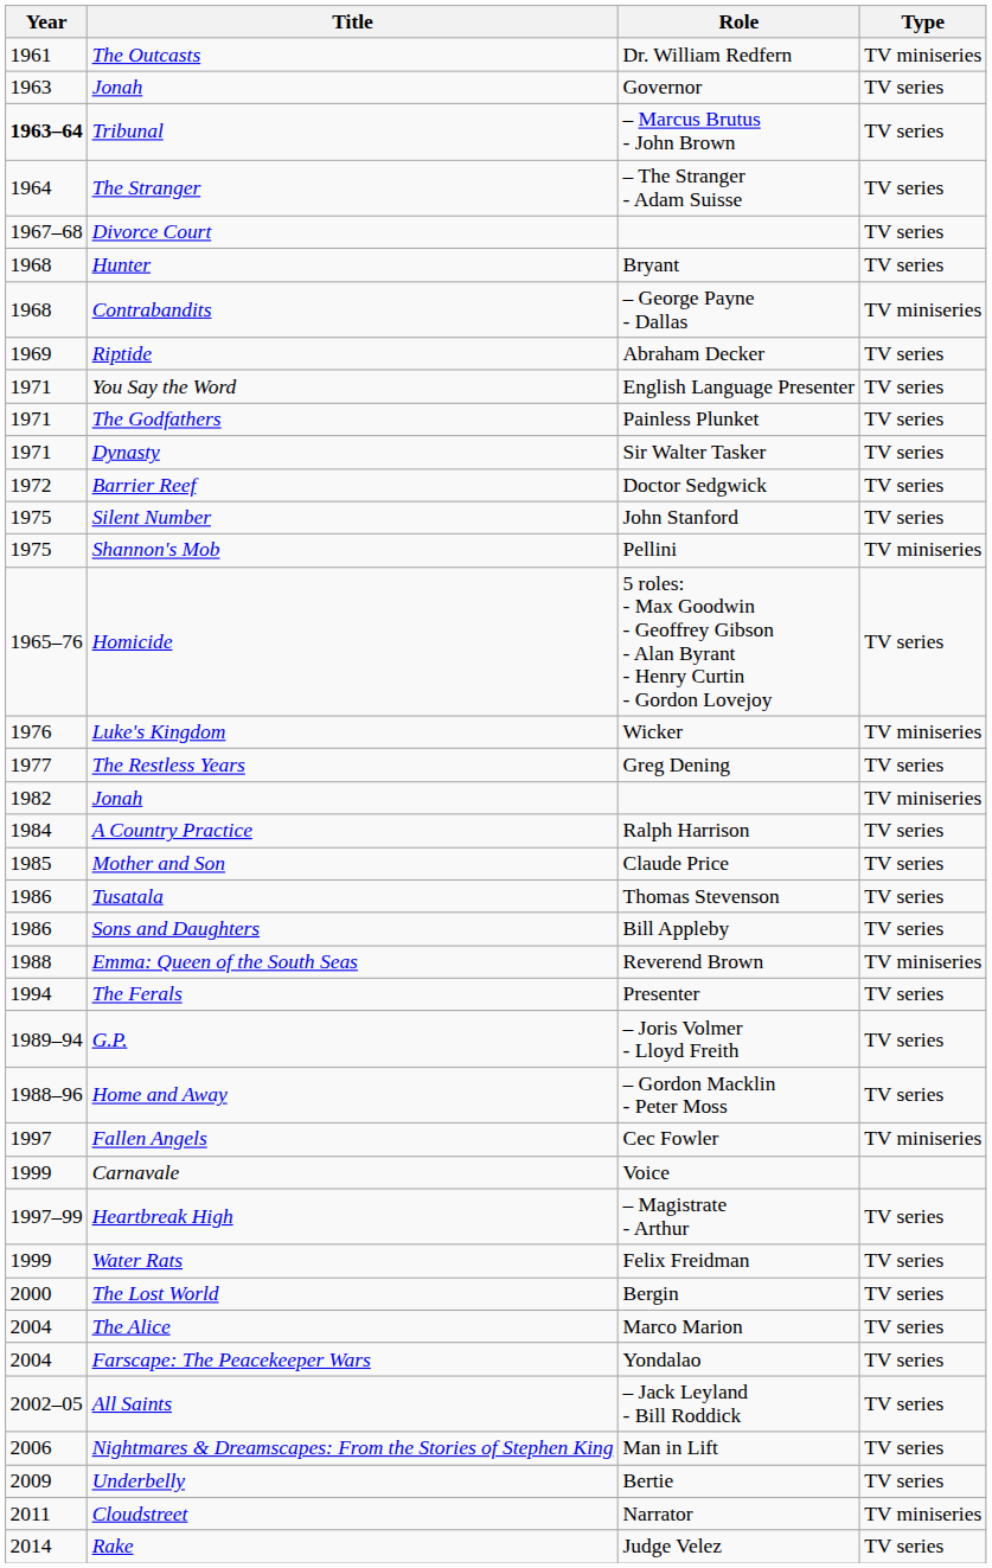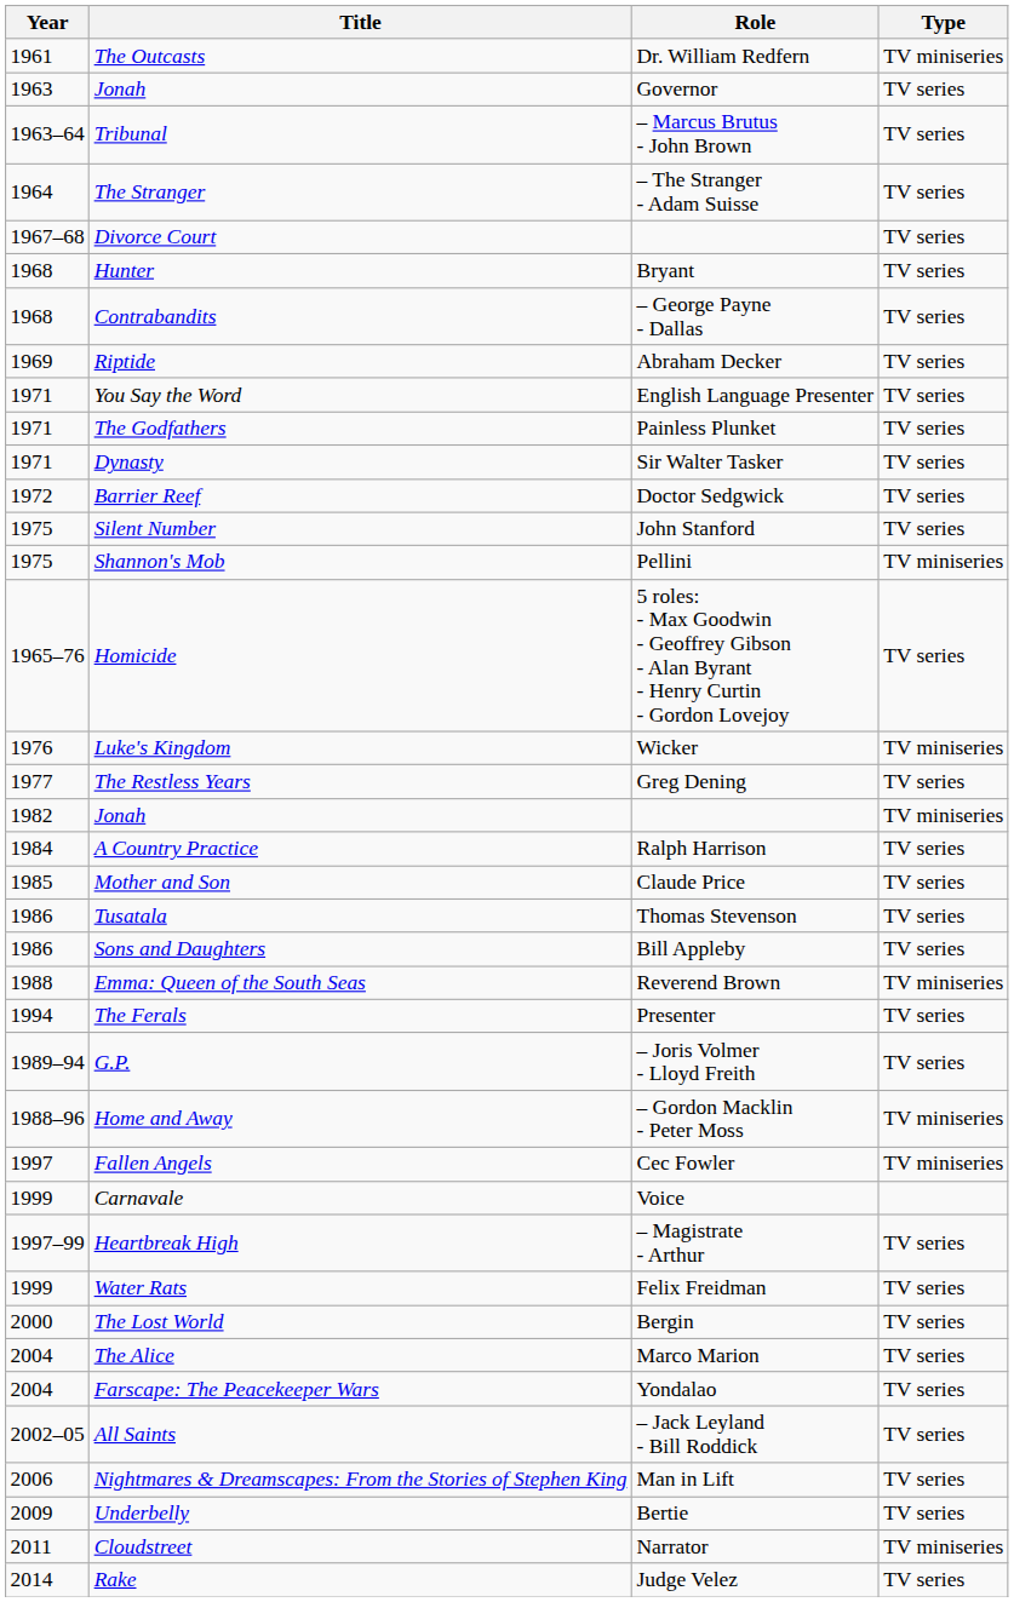 <table class="wikitable">
 <tr>
 <th>Year</th>
 <th>Title</th>
 <th>Role</th>
 <th>Type</th>
 </tr>
 <tr>
 <td>1961</td>
 <td><em><a href='#'>The Outcasts</a></em></td>
 <td>Dr. William Redfern</td>
 <td>TV miniseries</td>
 </tr>
 <tr>
 <td>1963</td>
 <td><em><a href='#'>Jonah</a></em></td>
 <td>Governor</td>
 <td>TV series</td>
 </tr>
 <tr>
-<td><strong>1963–64</strong></td>
+<td>1963–64</td>
 <td><em><a href='#'>Tribunal</a></em></td>
 <td>– <a href='#'>Marcus Brutus</a><br>- John Brown</td>
 <td>TV series</td>
 </tr>
 <tr>
 <td>1964</td>
 <td><em><a href='#'>The Stranger</a></em></td>
 <td>– The Stranger<br>- Adam Suisse</td>
 <td>TV series</td>
 </tr>
 <tr>
 <td>1967–68</td>
 <td><em><a href='#'>Divorce Court</a></em></td>
 <td></td>
 <td>TV series</td>
 </tr>
 <tr>
 <td>1968</td>
 <td><em><a href='#'>Hunter</a></em></td>
 <td>Bryant</td>
 <td>TV series</td>
 </tr>
 <tr>
 <td>1968</td>
 <td><em><a href='#'>Contrabandits</a></em></td>
 <td>– George Payne<br>- Dallas</td>
-<td>TV miniseries</td>
+<td>TV series</td>
 </tr>
 <tr>
 <td>1969</td>
 <td><em><a href='#'>Riptide</a></em></td>
 <td>Abraham Decker</td>
 <td>TV series</td>
 </tr>
 <tr>
 <td>1971</td>
 <td><em>You Say the Word</em></td>
 <td>English Language Presenter</td>
 <td>TV series</td>
 </tr>
 <tr>
 <td>1971</td>
 <td><em><a href='#'>The Godfathers</a></em></td>
 <td>Painless Plunket</td>
 <td>TV series</td>
 </tr>
 <tr>
 <td>1971</td>
 <td><em><a href='#'>Dynasty</a></em></td>
 <td>Sir Walter Tasker</td>
 <td>TV series</td>
 </tr>
 <tr>
 <td>1972</td>
 <td><em><a href='#'>Barrier Reef</a></em></td>
 <td>Doctor Sedgwick</td>
 <td>TV series</td>
 </tr>
 <tr>
 <td>1975</td>
 <td><em><a href='#'>Silent Number</a></em></td>
 <td>John Stanford</td>
 <td>TV series</td>
 </tr>
 <tr>
 <td>1975</td>
 <td><em><a href='#'>Shannon's Mob</a></em></td>
 <td>Pellini</td>
 <td>TV miniseries</td>
 </tr>
 <tr>
 <td>1965–76</td>
 <td><em><a href='#'>Homicide</a></em></td>
 <td>5 roles:<br>- Max Goodwin<br>- Geoffrey Gibson<br>- Alan Byrant<br>- Henry Curtin<br>-  Gordon Lovejoy</td>
 <td>TV series</td>
 </tr>
 <tr>
 <td>1976</td>
 <td><em><a href='#'>Luke's Kingdom</a></em></td>
 <td>Wicker</td>
 <td>TV miniseries</td>
 </tr>
 <tr>
 <td>1977</td>
 <td><em><a href='#'>The Restless Years</a></em></td>
 <td>Greg Dening</td>
 <td>TV series</td>
 </tr>
 <tr>
 <td>1982</td>
 <td><em><a href='#'>Jonah</a></em></td>
 <td></td>
 <td>TV miniseries</td>
 </tr>
 <tr>
 <td>1984</td>
 <td><em><a href='#'>A Country Practice</a></em></td>
 <td>Ralph Harrison</td>
 <td>TV series</td>
 </tr>
 <tr>
 <td>1985</td>
 <td><em><a href='#'>Mother and Son</a></em></td>
 <td>Claude Price</td>
 <td>TV series</td>
 </tr>
 <tr>
 <td>1986</td>
 <td><em><a href='#'>Tusatala</a></em></td>
 <td>Thomas Stevenson</td>
 <td>TV series</td>
 </tr>
 <tr>
 <td>1986</td>
 <td><em><a href='#'>Sons and Daughters</a></em></td>
 <td>Bill Appleby</td>
 <td>TV series</td>
 </tr>
 <tr>
 <td>1988</td>
 <td><em><a href='#'>Emma: Queen of the South Seas</a></em></td>
 <td>Reverend Brown</td>
 <td>TV miniseries</td>
 </tr>
 <tr>
 <td>1994</td>
 <td><em><a href='#'>The Ferals</a></em></td>
 <td>Presenter</td>
 <td>TV series</td>
 </tr>
 <tr>
 <td>1989–94</td>
 <td><em><a href='#'>G.P.</a></em></td>
 <td>– Joris Volmer<br>- Lloyd Freith</td>
 <td>TV series</td>
 </tr>
 <tr>
 <td>1988–96</td>
 <td><em><a href='#'>Home and Away</a></em></td>
 <td>– Gordon Macklin<br>- Peter Moss</td>
-<td>TV series</td>
+<td>TV miniseries</td>
 </tr>
 <tr>
 <td>1997</td>
 <td><em><a href='#'>Fallen Angels</a></em></td>
 <td>Cec Fowler</td>
 <td>TV miniseries</td>
 </tr>
 <tr>
 <td>1999</td>
 <td><em>Carnavale</em></td>
 <td>Voice</td>
 <td></td>
 </tr>
 <tr>
 <td>1997–99</td>
 <td><em><a href='#'>Heartbreak High</a></em></td>
 <td>– Magistrate<br>- Arthur</td>
 <td>TV series</td>
 </tr>
 <tr>
 <td>1999</td>
 <td><em><a href='#'>Water Rats</a></em></td>
 <td>Felix Freidman</td>
 <td>TV series</td>
 </tr>
 <tr>
 <td>2000</td>
 <td><em><a href='#'>The Lost World</a></em></td>
 <td>Bergin</td>
 <td>TV series</td>
 </tr>
 <tr>
 <td>2004</td>
 <td><em><a href='#'>The Alice</a></em></td>
 <td>Marco Marion</td>
 <td>TV series</td>
 </tr>
 <tr>
 <td>2004</td>
 <td><em><a href='#'>Farscape: The Peacekeeper Wars</a></em></td>
 <td>Yondalao</td>
 <td>TV series</td>
 </tr>
 <tr>
 <td>2002–05</td>
 <td><em><a href='#'>All Saints</a></em></td>
 <td>– Jack Leyland<br>- Bill Roddick</td>
 <td>TV series</td>
 </tr>
 <tr>
 <td>2006</td>
 <td><em><a href='#'>Nightmares & Dreamscapes: From the Stories of Stephen King</a></em></td>
 <td>Man in Lift</td>
 <td>TV series</td>
 </tr>
 <tr>
 <td>2009</td>
 <td><em><a href='#'>Underbelly</a></em></td>
 <td>Bertie</td>
 <td>TV series</td>
 </tr>
 <tr>
 <td>2011</td>
 <td><em><a href='#'>Cloudstreet</a></em></td>
 <td>Narrator</td>
 <td>TV miniseries</td>
 </tr>
 <tr>
 <td>2014</td>
 <td><em><a href='#'>Rake</a></em></td>
 <td>Judge Velez</td>
 <td>TV series</td>
 </tr>
 </table>
